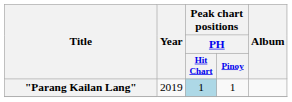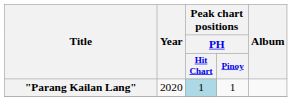 <table class="wikitable plainrowheaders" style="text-align:center;">
 <tr>
 <th scope="col" rowspan="3" style="width:13em;">Title</th>
 <th scope="col" rowspan="3">Year</th>
 <th scope="col" colspan="2">Peak chart positions</th>
 <th scope="col" rowspan="3">Album</th>
 </tr>
 <tr>
 <th colspan="2"><a href='#'>PH</a></th>
 </tr>
 <tr>
 <th scope="col" style="width:3em;font-size:80%;"><a href='#'>Hit Chart</a> <br></th>
 <th scope="col" style="width:3em;font-size:80%;"><a href='#'>Pinoy</a> <br></th>
 </tr>
 <tr>
 <th scope="row">"Parang Kailan Lang" <br></th>
-<td>2019</td>
+<td>2020</td>
 <td style="background: lightblue;">1</td>
 <td>1</td>
 <td></td>
 </tr>
 <tr>
 </tr>
 </table>
